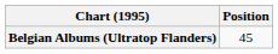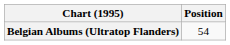 <table class="wikitable plainrowheaders" style="text-align:center">
 <tr>
 <th scope="col">Chart (1995)</th>
 <th scope="col">Position</th>
 </tr>
 <tr>
 <th scope="row">Belgian Albums (Ultratop Flanders)</th>
-<td>45</td>
+<td>54</td>
 </tr>
 </table>
